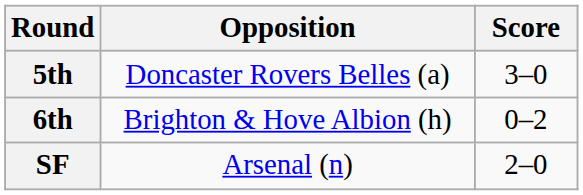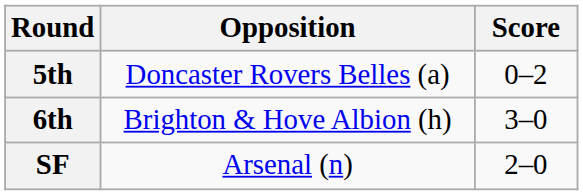 <table class="wikitable plainrowheaders" style="text-align:center;margin-left:1em;float:right">
 <tr>
 <th scope=col width="25">Round</th>
 <th scope=col width="200">Opposition</th>
 <th scope=col width="50">Score</th>
 </tr>
 <tr>
 <th scope=row style="text-align:center">5th</th>
 <td><a href='#'>Doncaster Rovers Belles</a> (a)</td>
-<td>3–0</td>
+<td>0–2</td>
 </tr>
 <tr>
 <th scope=row style="text-align:center">6th</th>
 <td><a href='#'>Brighton & Hove Albion</a> (h)</td>
-<td>0–2</td>
+<td>3–0</td>
 </tr>
 <tr>
 <th scope=row style="text-align:center">SF</th>
 <td><a href='#'>Arsenal</a> (<a href='#'>n</a>)</td>
 <td>2–0</td>
 </tr>
 </table>
